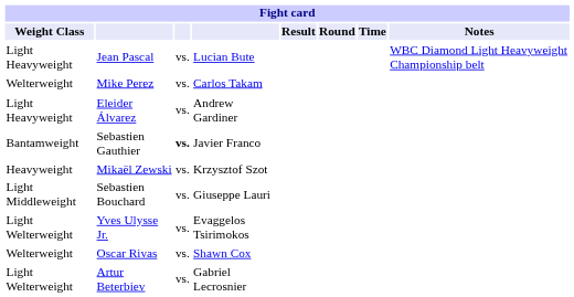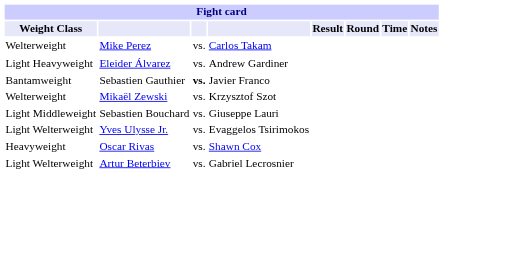 <table class="toccolours" style="font-size: 85%;">
 <tr>
 <th colspan="8" style="background-color: #ccf; color: #000080; text-align: center;"><strong>Fight card</strong></th>
 </tr>
 <tr>
 <th colspan="1" style="background-color: #E6E8FA; color: #000000; text-align: center;">Weight Class</th>
 <th colspan="1" style="background-color: #E6E8FA; color: #000000; text-align: center;"></th>
 <th colspan="1" style="background-color: #E6E8FA; color: #000000; text-align: center;"></th>
 <th colspan="1" style="background-color: #E6E8FA; color: #000000; text-align: center;"></th>
 <th colspan="1" style="background-color: #E6E8FA; color: #000000; text-align: center;">Result</th>
 <th colspan="1" style="background-color: #E6E8FA; color: #000000; text-align: center;">Round</th>
 <th colspan="1" style="background-color: #E6E8FA; color: #000000; text-align: center;">Time</th>
 <th colspan="1" style="background-color: #E6E8FA; color: #000000; text-align: center;">Notes</th>
-</tr>
-<tr>
-<td>Light Heavyweight</td>
-<td> <a href='#'>Jean Pascal</a></td>
-<td>vs.</td>
-<td> <a href='#'>Lucian Bute</a></td>
-<td></td>
-<td align=center></td>
-<td align=center></td>
-<td><a href='#'>WBC Diamond Light Heavyweight Championship belt</a></td>
-<td></td>
 </tr>
 <tr>
 <td>Welterweight</td>
 <td> <a href='#'>Mike Perez</a></td>
 <td>vs.</td>
 <td> <a href='#'>Carlos Takam</a></td>
 <td></td>
 <td align=center></td>
 <td align=center></td>
 </tr>
 <tr>
 </tr>
 <tr>
 <td>Light Heavyweight</td>
 <td> <a href='#'>Eleider Álvarez</a></td>
 <td>vs.</td>
 <td> Andrew Gardiner</td>
 <td></td>
 <td align=center></td>
 <td align=center></td>
 <td></td>
 </tr>
 <tr>
 <td>Bantamweight</td>
 <td> Sebastien Gauthier</td>
 <td><strong>vs.</strong></td>
 <td> Javier Franco</td>
 <td align=center></td>
 <td align=center></td>
 <td></td>
 </tr>
 <tr>
-<td>Heavyweight</td>
+<td>Welterweight</td>
 <td> <a href='#'>Mikaël Zewski</a></td>
 <td>vs.</td>
 <td> Krzysztof Szot</td>
 <td align=center></td>
 <td align=center></td>
 <td></td>
 </tr>
 <tr>
 <td>Light Middleweight</td>
 <td> Sebastien Bouchard</td>
 <td>vs.</td>
 <td> Giuseppe Lauri</td>
 <td align=center></td>
 <td align=center></td>
 <td></td>
 </tr>
 <tr>
 <td>Light Welterweight</td>
 <td> <a href='#'>Yves Ulysse Jr.</a></td>
 <td>vs.</td>
 <td> Evaggelos Tsirimokos</td>
 <td align=center></td>
 <td align=center></td>
 <td></td>
 </tr>
 <tr>
-<td>Welterweight</td>
+<td>Heavyweight</td>
 <td> <a href='#'>Oscar Rivas</a></td>
 <td>vs.</td>
 <td> <a href='#'>Shawn Cox</a></td>
 <td></td>
 <td align=center></td>
 <td align=center></td>
 <td></td>
 </tr>
 <tr>
 <td>Light Welterweight</td>
 <td> <a href='#'>Artur Beterbiev</a></td>
 <td>vs.</td>
 <td> Gabriel Lecrosnier</td>
 <td></td>
 </tr>
 </table>
